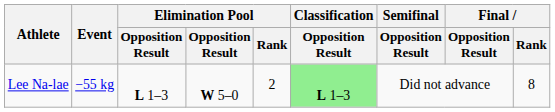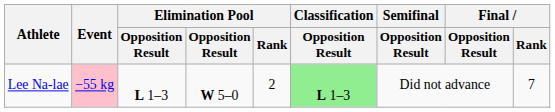 <table class="wikitable" style="font-size:90%">
 <tr>
 <th rowspan="2">Athlete</th>
 <th rowspan="2">Event</th>
 <th colspan=3>Elimination Pool</th>
 <th>Classification</th>
 <th>Semifinal</th>
 <th colspan=2>Final / </th>
 </tr>
 <tr style="font-size: 95%">
 <th>Opposition<br>Result</th>
 <th>Opposition<br>Result</th>
 <th>Rank</th>
 <th>Opposition<br>Result</th>
 <th>Opposition<br>Result</th>
 <th>Opposition<br>Result</th>
 <th>Rank</th>
 </tr>
 <tr align=center>
 <td align=left><a href='#'>Lee Na-lae</a></td>
-<td align=left><a href='#'>−55 kg</a></td>
+<td align=left style="background: pink;"><a href='#'>−55 kg</a></td>
 <td><br><strong>L</strong> 1–3 <sup></sup></td>
 <td><br><strong>W</strong> 5–0 <sup></sup></td>
 <td>2</td>
 <td style="background: lightgreen;"><br><strong>L</strong> 1–3 <sup></sup></td>
 <td colspan=2>Did not advance</td>
-<td>8</td>
+<td>7</td>
 </tr>
 </table>
